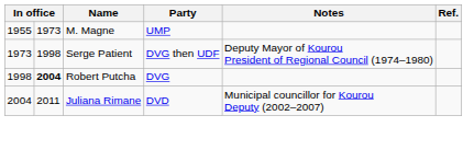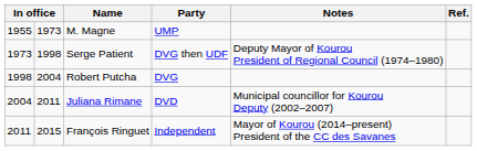 <table class="wikitable">
 <tr>
 <th colspan="2">In office</th>
 <th>Name</th>
 <th>Party</th>
 <th>Notes</th>
 <th>Ref.</th>
 </tr>
 <tr>
 <td>1955</td>
 <td>1973</td>
 <td>M. Magne</td>
 <td><a href='#'>UMP</a></td>
 <td></td>
 <td></td>
 </tr>
 <tr>
 <td>1973</td>
 <td>1998</td>
 <td>Serge Patient</td>
 <td><a href='#'>DVG</a> then <a href='#'>UDF</a></td>
 <td>Deputy Mayor of <a href='#'>Kourou</a><br><a href='#'>President of Regional Council</a> (1974–1980)</td>
 <td></td>
 </tr>
 <tr>
 <td>1998</td>
-<td><strong>2004</strong></td>
+<td>2004</td>
 <td>Robert Putcha</td>
 <td><a href='#'>DVG</a></td>
 <td></td>
 <td></td>
 </tr>
 <tr>
 <td>2004</td>
 <td>2011</td>
 <td><a href='#'>Juliana Rimane</a></td>
 <td><a href='#'>DVD</a></td>
 <td>Municipal councillor for <a href='#'>Kourou</a><br><a href='#'>Deputy</a> (2002–2007)</td>
 <td></td>
 </tr>
+<tr>
+<td>2011</td>
+<td>2015</td>
+<td>François Ringuet</td>
+<td><a href='#'>Independent</a></td>
+<td>Mayor of <a href='#'>Kourou</a> (2014–present)<br>President of the <a href='#'>CC des Savanes</a></td>
+<td></td>
+</tr>
 </table>
